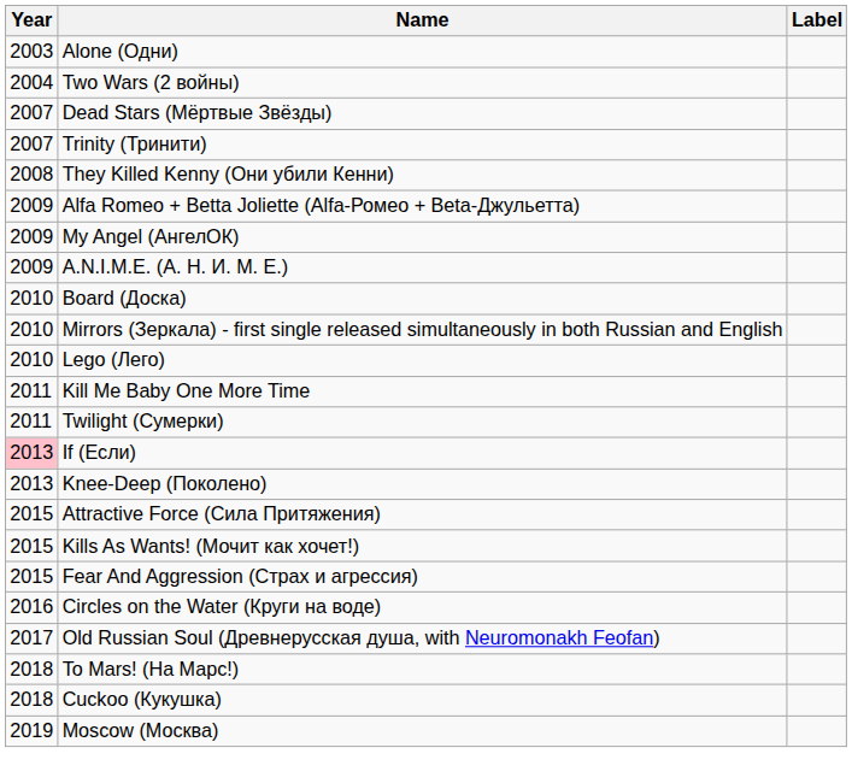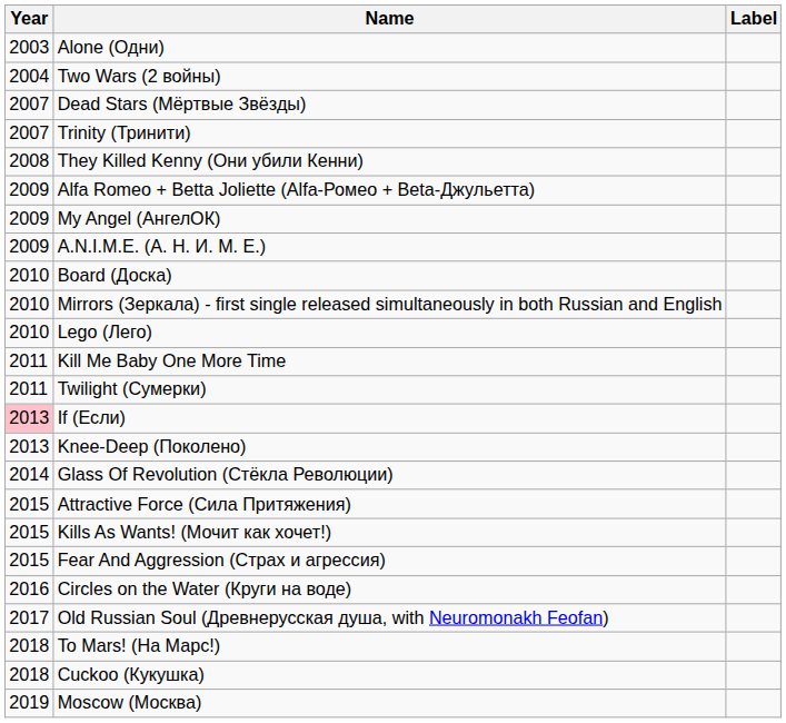 <table class="wikitable">
 <tr>
 <th>Year</th>
 <th>Name</th>
 <th>Label</th>
 </tr>
 <tr>
 <td>2003</td>
 <td>Alone (Одни)</td>
 <td></td>
 </tr>
 <tr>
 <td>2004</td>
 <td>Two Wars (2 войны)</td>
 <td></td>
 </tr>
 <tr>
 <td>2007</td>
 <td>Dead Stars (Мёртвые Звёзды)</td>
 <td></td>
 </tr>
 <tr>
 <td>2007</td>
 <td>Trinity (Тринити)</td>
 <td></td>
 </tr>
 <tr>
 <td>2008</td>
 <td>They Killed Kenny (Они убили Кенни)</td>
 <td></td>
 </tr>
 <tr>
 <td>2009</td>
 <td>Alfa Romeo + Betta Joliette (Alfa-Ромео + Beta-Джульетта)</td>
 <td></td>
 </tr>
 <tr>
 <td>2009</td>
 <td>My Angel (АнгелОК)</td>
 <td></td>
 </tr>
 <tr>
 <td>2009</td>
 <td>A.N.I.M.E. (А. Н. И. М. Е.)</td>
 <td></td>
 </tr>
 <tr>
 <td>2010</td>
 <td>Board (Доска)</td>
 <td></td>
 </tr>
 <tr>
 <td>2010</td>
 <td>Mirrors (Зеркала) - first single released simultaneously in both Russian and English</td>
 <td></td>
 </tr>
 <tr>
 <td>2010</td>
 <td>Lego (Лего)</td>
 <td></td>
 </tr>
 <tr>
 <td>2011</td>
 <td>Kill Me Baby One More Time</td>
 <td></td>
 </tr>
 <tr>
 <td>2011</td>
 <td>Twilight (Сумерки)</td>
 <td></td>
 </tr>
 <tr>
 <td style="background: pink;">2013</td>
 <td>If (Если)</td>
 <td></td>
 </tr>
 <tr>
 <td>2013</td>
 <td>Knee-Deep (Поколено)</td>
 <td></td>
 </tr>
 <tr>
+<td>2014</td>
+<td>Glass Of Revolution (Стёкла Революции)</td>
+<td></td>
+</tr>
+<tr>
 <td>2015</td>
 <td>Attractive Force (Сила Притяжения)</td>
 <td></td>
 </tr>
 <tr>
 <td>2015</td>
 <td>Kills As Wants! (Мочит как хочет!)</td>
 <td></td>
 </tr>
 <tr>
 <td>2015</td>
 <td>Fear And Aggression (Страх и агрессия)</td>
 <td></td>
 </tr>
 <tr>
 <td>2016</td>
 <td>Circles on the Water (Круги на воде)</td>
 <td></td>
 </tr>
 <tr>
 <td>2017</td>
 <td>Old Russian Soul (Древнерусская душа, with <a href='#'>Neuromonakh Feofan</a>)</td>
 <td></td>
 </tr>
 <tr>
 <td>2018</td>
 <td>To Mars! (На Марс!)</td>
 <td></td>
 </tr>
 <tr>
 <td>2018</td>
 <td>Cuckoo (Кукушка)</td>
 <td></td>
 </tr>
 <tr>
 <td>2019</td>
 <td>Moscow (Москва)</td>
 </tr>
 </table>
